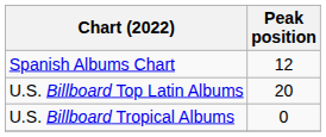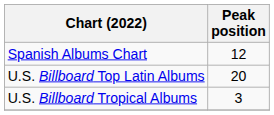 <table class="wikitable sortable plainrowheaders">
 <tr>
 <th>Chart (2022)</th>
 <th>Peak<br>position</th>
 </tr>
 <tr>
 <td align="left"><a href='#'>Spanish Albums Chart</a></td>
 <td align="center">12</td>
 </tr>
 <tr>
 <td align="left">U.S. <a href='#'><em>Billboard</em> Top Latin Albums</a></td>
 <td align="center">20</td>
 </tr>
 <tr>
 <td align="left">U.S. <a href='#'><em>Billboard</em> Tropical Albums</a></td>
-<td align="center">0</td>
+<td align="center">3</td>
 </tr>
 <tr>
 </tr>
 </table>
